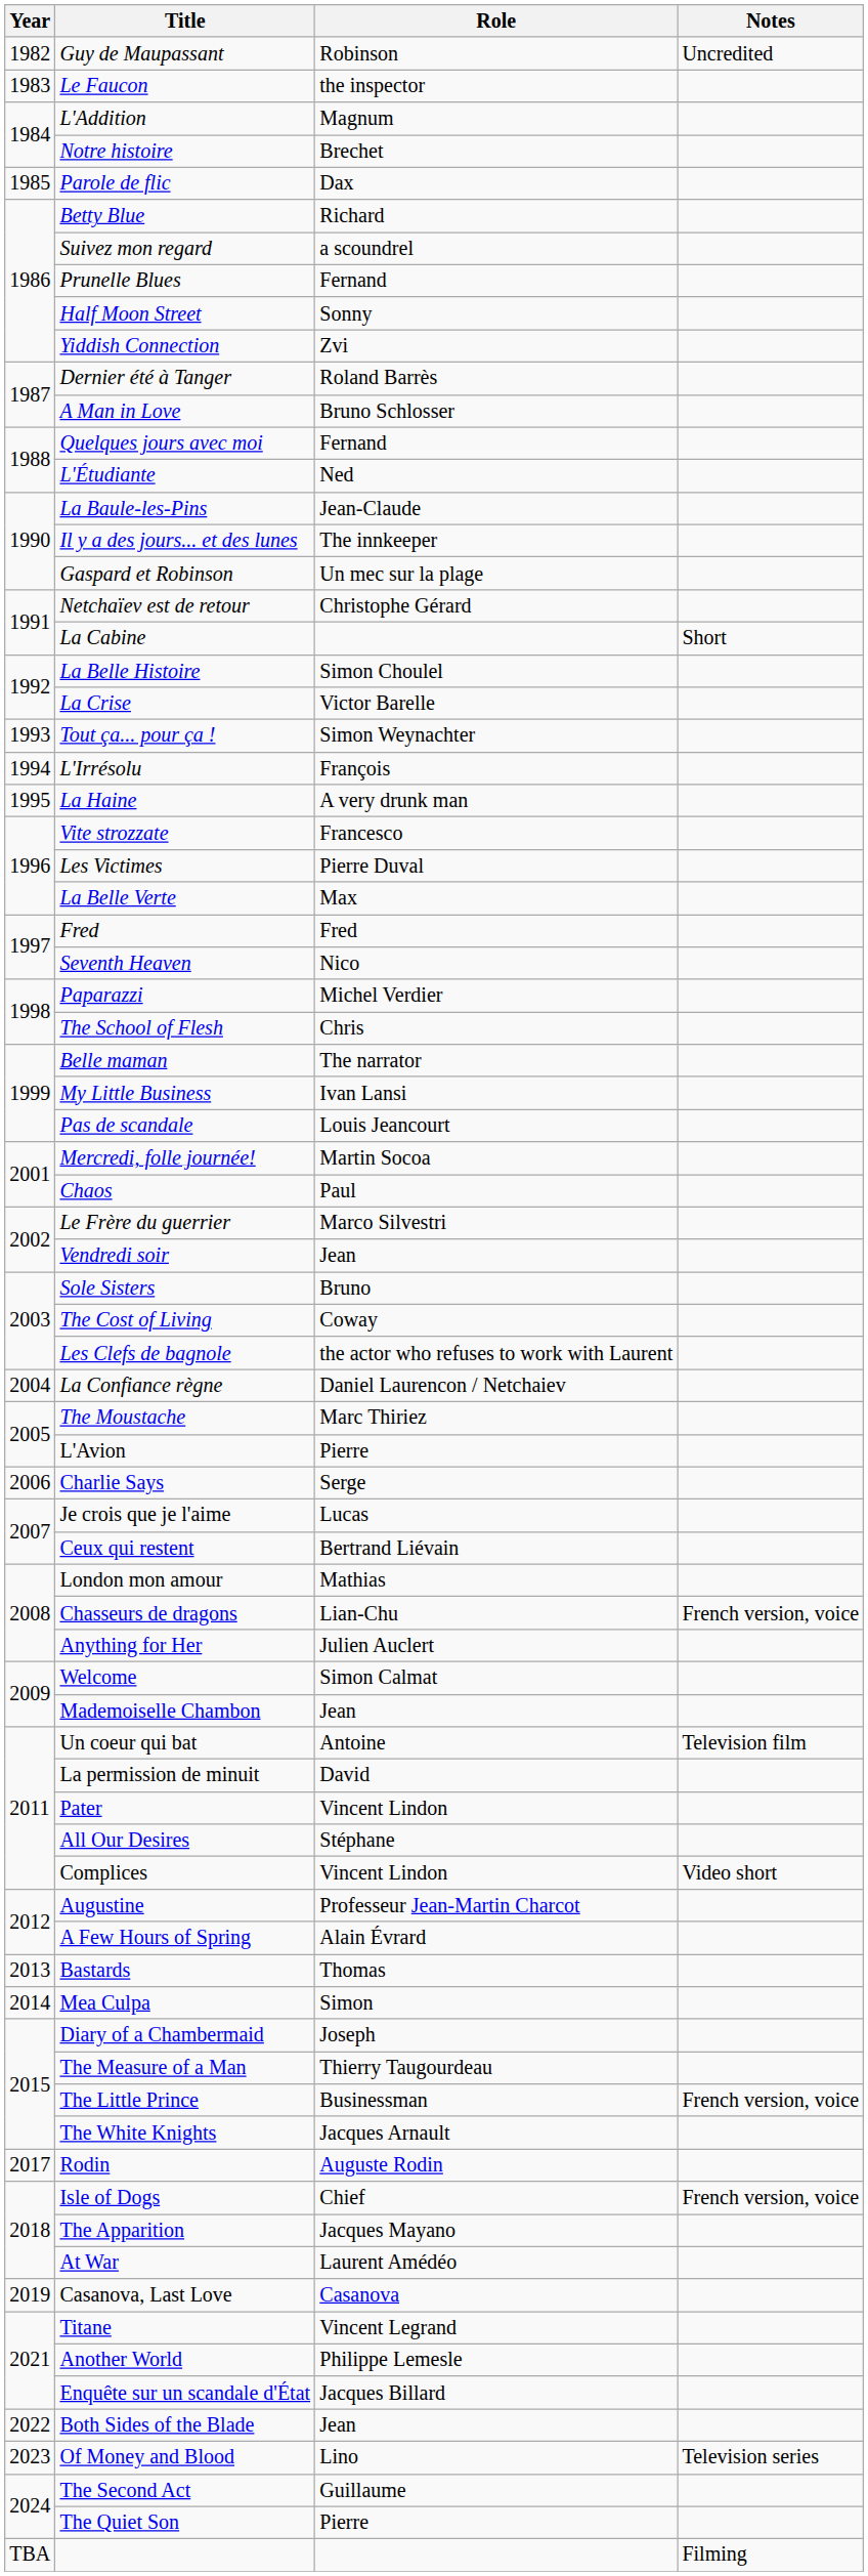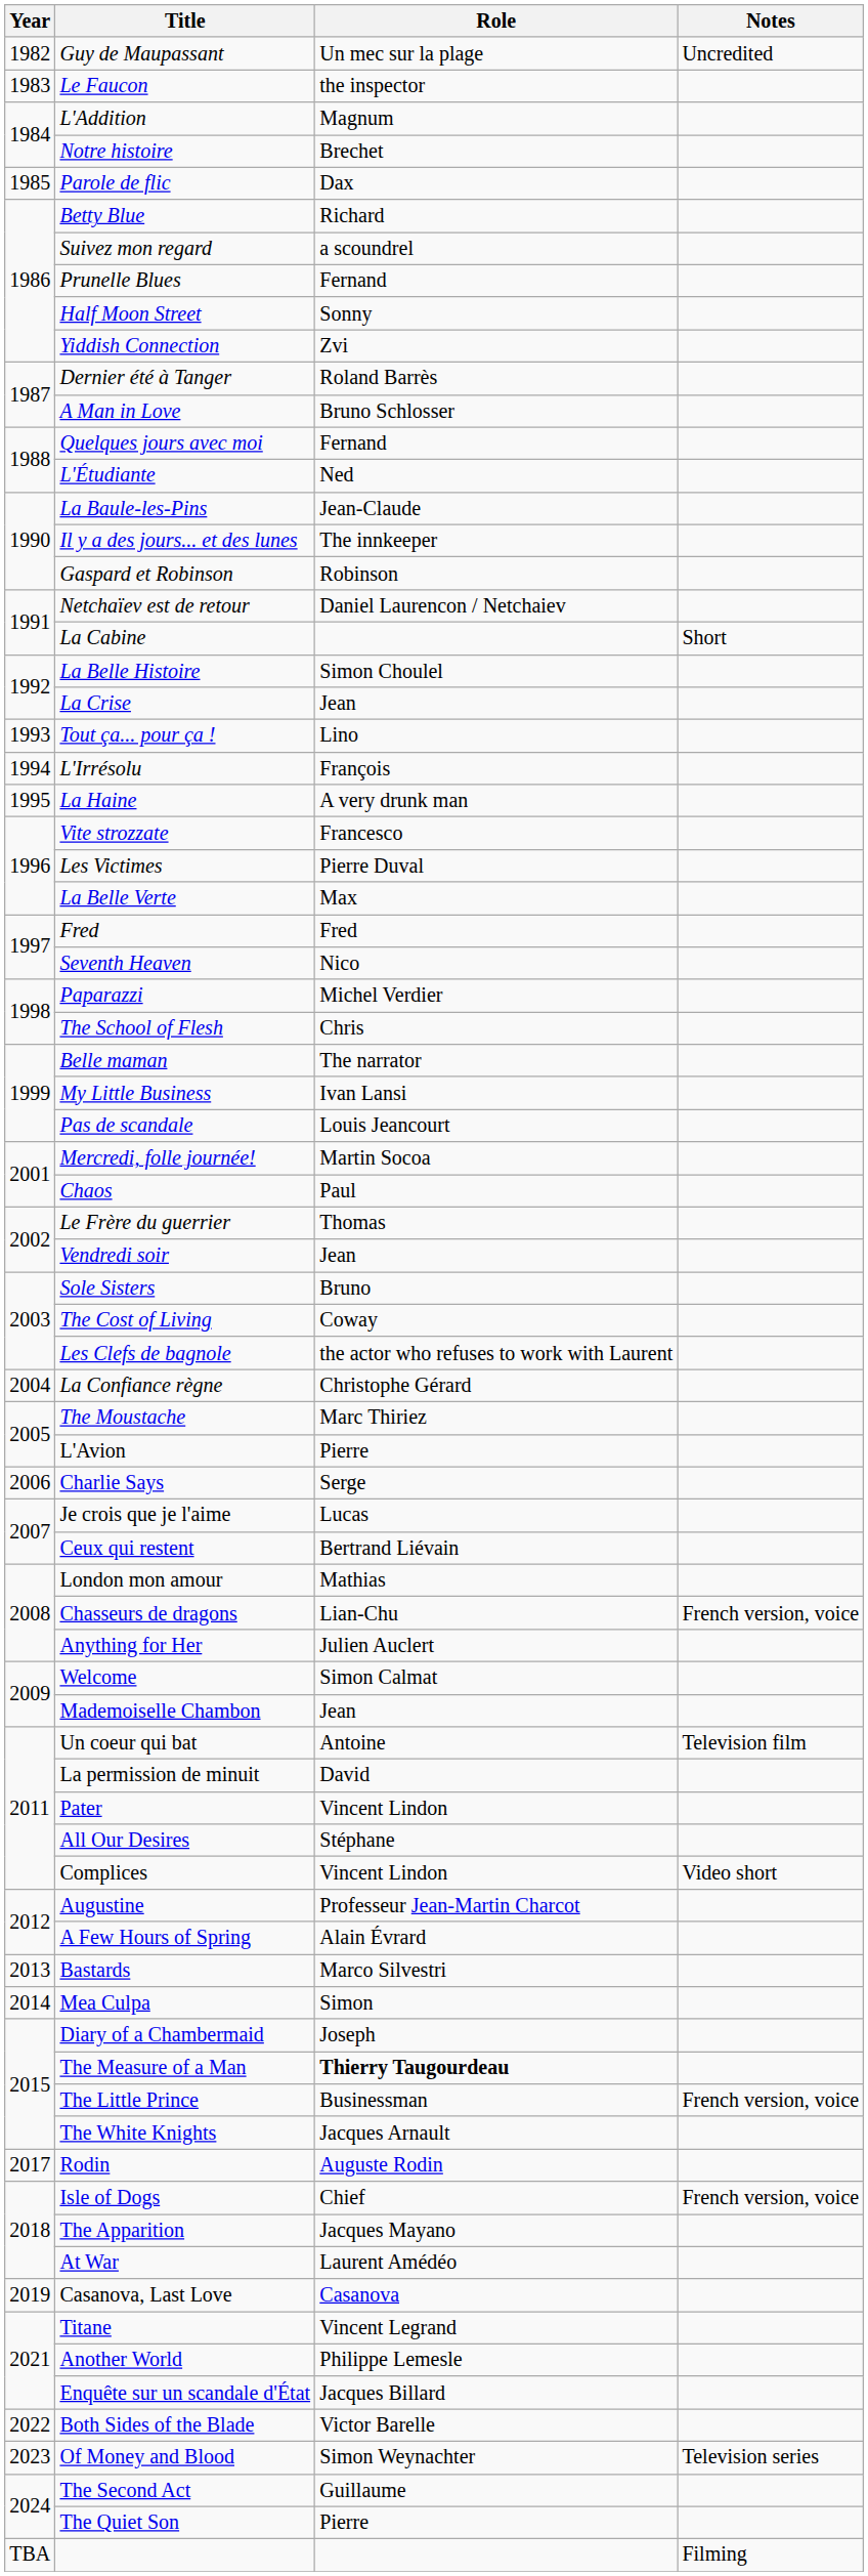 <table class="wikitable sortable">
 <tr>
 <th>Year</th>
 <th>Title</th>
 <th>Role</th>
 <th class="unsortable">Notes</th>
 </tr>
 <tr>
 <td>1982</td>
 <td><em>Guy de Maupassant</em></td>
-<td>Robinson</td>
+<td>Un mec sur la plage</td>
 <td>Uncredited</td>
 </tr>
 <tr>
 <td>1983</td>
 <td><em><a href='#'>Le Faucon</a></em></td>
 <td>the inspector</td>
 <td></td>
 </tr>
 <tr>
 <td rowspan="2">1984</td>
 <td><em>L'Addition</em></td>
 <td>Magnum</td>
 <td></td>
 </tr>
 <tr>
 <td><em><a href='#'>Notre histoire</a></em></td>
 <td>Brechet</td>
 <td></td>
 </tr>
 <tr>
 <td>1985</td>
 <td><em><a href='#'>Parole de flic</a></em></td>
 <td>Dax</td>
 <td></td>
 </tr>
 <tr>
 <td rowspan="5">1986</td>
 <td><em><a href='#'>Betty Blue</a></em></td>
 <td>Richard</td>
 <td></td>
 </tr>
 <tr>
 <td><em>Suivez mon regard</em></td>
 <td>a scoundrel</td>
 <td></td>
 </tr>
 <tr>
 <td><em>Prunelle Blues</em></td>
 <td>Fernand</td>
 <td></td>
 </tr>
 <tr>
 <td><em><a href='#'>Half Moon Street</a></em></td>
 <td>Sonny</td>
 <td></td>
 </tr>
 <tr>
 <td><em><a href='#'>Yiddish Connection</a></em></td>
 <td>Zvi</td>
 <td></td>
 </tr>
 <tr>
 <td rowspan="2">1987</td>
 <td><em>Dernier été à Tanger</em></td>
 <td>Roland Barrès</td>
 <td></td>
 </tr>
 <tr>
 <td><em><a href='#'>A Man in Love</a></em></td>
 <td>Bruno Schlosser</td>
 <td></td>
 </tr>
 <tr>
 <td rowspan="2">1988</td>
 <td><em><a href='#'>Quelques jours avec moi</a></em></td>
 <td>Fernand</td>
 <td></td>
 </tr>
 <tr>
 <td><em><a href='#'>L'Étudiante</a></em></td>
 <td>Ned</td>
 <td></td>
 </tr>
 <tr>
 <td rowspan="3">1990</td>
 <td><em><a href='#'>La Baule-les-Pins</a></em></td>
 <td>Jean-Claude</td>
 <td></td>
 </tr>
 <tr>
 <td><em><a href='#'>Il y a des jours... et des lunes</a></em></td>
 <td>The innkeeper</td>
 <td></td>
 </tr>
 <tr>
 <td><em>Gaspard et Robinson</em></td>
-<td>Un mec sur la plage</td>
+<td>Robinson</td>
 <td></td>
 </tr>
 <tr>
 <td rowspan="2">1991</td>
 <td><em>Netchaïev est de retour</em></td>
-<td>Christophe Gérard</td>
+<td>Daniel Laurencon / Netchaiev</td>
 <td></td>
 </tr>
 <tr>
 <td><em>La Cabine</em></td>
 <td></td>
 <td>Short</td>
 </tr>
 <tr>
 <td rowspan="2">1992</td>
 <td><em><a href='#'>La Belle Histoire</a></em></td>
 <td>Simon Choulel</td>
 <td></td>
 </tr>
 <tr>
 <td><em><a href='#'>La Crise</a></em></td>
-<td>Victor Barelle</td>
+<td>Jean</td>
 <td></td>
 </tr>
 <tr>
 <td>1993</td>
 <td><em><a href='#'>Tout ça... pour ça !</a></em></td>
-<td>Simon Weynachter</td>
+<td>Lino</td>
 <td></td>
 </tr>
 <tr>
 <td>1994</td>
 <td><em>L'Irrésolu</em></td>
 <td>François</td>
 <td></td>
 </tr>
 <tr>
 <td>1995</td>
 <td><em><a href='#'>La Haine</a></em></td>
 <td>A very drunk man</td>
 <td></td>
 </tr>
 <tr>
 <td rowspan="3">1996</td>
 <td><em><a href='#'>Vite strozzate</a></em></td>
 <td>Francesco</td>
 <td></td>
 </tr>
 <tr>
 <td><em>Les Victimes</em></td>
 <td>Pierre Duval</td>
 <td></td>
 </tr>
 <tr>
 <td><em><a href='#'>La Belle Verte</a></em></td>
 <td>Max</td>
 <td></td>
 </tr>
 <tr>
 <td rowspan="2">1997</td>
 <td><em>Fred</em></td>
 <td>Fred</td>
 <td></td>
 </tr>
 <tr>
 <td><em><a href='#'>Seventh Heaven</a></em></td>
 <td>Nico</td>
 <td></td>
 </tr>
 <tr>
 <td rowspan="2">1998</td>
 <td><em><a href='#'>Paparazzi</a></em></td>
 <td>Michel Verdier</td>
 <td></td>
 </tr>
 <tr>
 <td><em><a href='#'>The School of Flesh</a></em></td>
 <td>Chris</td>
 <td></td>
 </tr>
 <tr>
 <td rowspan="3">1999</td>
 <td><em><a href='#'>Belle maman</a></em></td>
 <td>The narrator</td>
 <td></td>
 </tr>
 <tr>
 <td><em><a href='#'>My Little Business</a></em></td>
 <td>Ivan Lansi</td>
 <td></td>
 </tr>
 <tr>
 <td><em><a href='#'>Pas de scandale</a></em></td>
 <td>Louis Jeancourt</td>
 <td></td>
 </tr>
 <tr>
 <td rowspan="2">2001</td>
 <td><em><a href='#'>Mercredi, folle journée!</a></em></td>
 <td>Martin Socoa</td>
 <td></td>
 </tr>
 <tr>
 <td><em><a href='#'>Chaos</a></em></td>
 <td>Paul</td>
 <td></td>
 </tr>
 <tr>
 <td rowspan="2">2002</td>
 <td><em>Le Frère du guerrier</em></td>
-<td>Marco Silvestri</td>
+<td>Thomas</td>
 <td></td>
 </tr>
 <tr>
 <td><em><a href='#'>Vendredi soir</a></em></td>
 <td>Jean</td>
 <td></td>
 </tr>
 <tr>
 <td rowspan="3">2003</td>
 <td><em><a href='#'>Sole Sisters</a></em></td>
 <td>Bruno</td>
 <td></td>
 </tr>
 <tr>
 <td><em><a href='#'>The Cost of Living</a></em></td>
 <td>Coway</td>
 <td></td>
 </tr>
 <tr>
 <td><em><a href='#'>Les Clefs de bagnole</a></em></td>
 <td>the actor who refuses to work with Laurent</td>
 <td></td>
 </tr>
 <tr>
 <td>2004</td>
 <td><em>La Confiance règne</em></td>
-<td>Daniel Laurencon / Netchaiev</td>
+<td>Christophe Gérard</td>
 <td></td>
 </tr>
 <tr>
 <td rowspan="2">2005</td>
 <td><em><a href='#'>The Moustache</a></em></td>
 <td>Marc Thiriez</td>
 <td></td>
 </tr>
 <tr>
 <td>L'Avion<em></td>
 <td>Pierre</td>
 <td></td>
 </tr>
 <tr>
 <td>2006</td>
 <td></em><a href='#'>Charlie Says</a><em></td>
 <td>Serge</td>
 <td></td>
 </tr>
 <tr>
 <td rowspan="2">2007</td>
 <td></em>Je crois que je l'aime<em></td>
 <td>Lucas</td>
 <td></td>
 </tr>
 <tr>
 <td></em><a href='#'>Ceux qui restent</a><em></td>
 <td>Bertrand Liévain</td>
 <td></td>
 </tr>
 <tr>
 <td rowspan="3">2008</td>
 <td></em>London mon amour<em></td>
 <td>Mathias</td>
 <td></td>
 </tr>
 <tr>
 <td></em><a href='#'>Chasseurs de dragons</a><em></td>
 <td>Lian-Chu</td>
 <td>French version, voice</td>
 </tr>
 <tr>
 <td></em><a href='#'>Anything for Her</a><em></td>
 <td>Julien Auclert</td>
 <td></td>
 </tr>
 <tr>
 <td rowspan="2">2009</td>
 <td></em><a href='#'>Welcome</a><em></td>
 <td>Simon Calmat</td>
 <td></td>
 </tr>
 <tr>
 <td></em><a href='#'>Mademoiselle Chambon</a><em></td>
 <td>Jean</td>
 <td></td>
 </tr>
 <tr>
 <td rowspan="5">2011</td>
 <td></em>Un coeur qui bat<em></td>
 <td>Antoine</td>
 <td>Television film</td>
 </tr>
 <tr>
 <td></em>La permission de minuit<em></td>
 <td>David</td>
 <td></td>
 </tr>
 <tr>
 <td></em><a href='#'>Pater</a><em></td>
 <td>Vincent Lindon</td>
 <td></td>
 </tr>
 <tr>
 <td></em><a href='#'>All Our Desires</a><em></td>
 <td>Stéphane</td>
 <td></td>
 </tr>
 <tr>
 <td></em>Complices<em></td>
 <td>Vincent Lindon</td>
 <td>Video short</td>
 </tr>
 <tr>
 <td rowspan="2">2012</td>
 <td></em><a href='#'>Augustine</a><em></td>
 <td>Professeur <a href='#'>Jean-Martin Charcot</a></td>
 <td></td>
 </tr>
 <tr>
 <td></em><a href='#'>A Few Hours of Spring</a><em></td>
 <td>Alain Évrard</td>
 <td></td>
 </tr>
 <tr>
 <td>2013</td>
 <td></em><a href='#'>Bastards</a><em></td>
-<td>Thomas</td>
+<td>Marco Silvestri</td>
 <td></td>
 </tr>
 <tr>
 <td>2014</td>
 <td></em><a href='#'>Mea Culpa</a><em></td>
 <td>Simon</td>
 <td></td>
 </tr>
 <tr>
 <td rowspan="4">2015</td>
 <td></em><a href='#'>Diary of a Chambermaid</a><em></td>
 <td>Joseph</td>
 <td></td>
 </tr>
 <tr>
 <td></em><a href='#'>The Measure of a Man</a><em></td>
-<td>Thierry Taugourdeau</td>
+<td><strong>Thierry Taugourdeau</strong></td>
 <td></td>
 </tr>
 <tr>
 <td></em><a href='#'>The Little Prince</a><em></td>
 <td>Businessman</td>
 <td>French version, voice</td>
 </tr>
 <tr>
 <td></em><a href='#'>The White Knights</a><em></td>
 <td>Jacques Arnault</td>
 <td></td>
 </tr>
 <tr>
 <td>2017</td>
 <td></em><a href='#'>Rodin</a><em></td>
 <td><a href='#'>Auguste Rodin</a></td>
 <td></td>
 </tr>
 <tr>
 <td rowspan="3">2018</td>
 <td></em><a href='#'>Isle of Dogs</a><em></td>
 <td>Chief</td>
 <td>French version, voice</td>
 </tr>
 <tr>
 <td></em><a href='#'>The Apparition</a><em></td>
 <td>Jacques Mayano</td>
 <td></td>
 </tr>
 <tr>
 <td></em><a href='#'>At War</a><em></td>
 <td>Laurent Amédéo</td>
 <td></td>
 </tr>
 <tr>
 <td>2019</td>
 <td></em>Casanova, Last Love<em></td>
 <td><a href='#'>Casanova</a></td>
 <td></td>
 </tr>
 <tr>
 <td rowspan="3">2021</td>
 <td></em><a href='#'>Titane</a><em></td>
 <td>Vincent Legrand</td>
 <td></td>
 </tr>
 <tr>
 <td></em><a href='#'>Another World</a><em></td>
 <td>Philippe Lemesle</td>
 <td></td>
 </tr>
 <tr>
 <td></em><a href='#'>Enquête sur un scandale d'État</a><em></td>
 <td>Jacques Billard</td>
 <td></td>
 </tr>
 <tr>
 <td>2022</td>
 <td></em><a href='#'>Both Sides of the Blade</a><em></td>
-<td>Jean</td>
+<td>Victor Barelle</td>
 <td></td>
 </tr>
 <tr>
 <td>2023</td>
 <td></em><a href='#'>Of Money and Blood</a><em></td>
-<td>Lino</td>
+<td>Simon Weynachter</td>
 <td>Television series</td>
 </tr>
 <tr>
 <td rowspan="2">2024</td>
 <td></em><a href='#'>The Second Act</a><em></td>
 <td>Guillaume</td>
 <td></td>
 </tr>
 <tr>
 <td></em><a href='#'>The Quiet Son</a><em></td>
 <td>Pierre</td>
 <td></td>
 </tr>
 <tr>
 <td>TBA</td>
 <td></td>
 <td></td>
 <td>Filming</td>
 </tr>
 </table>
